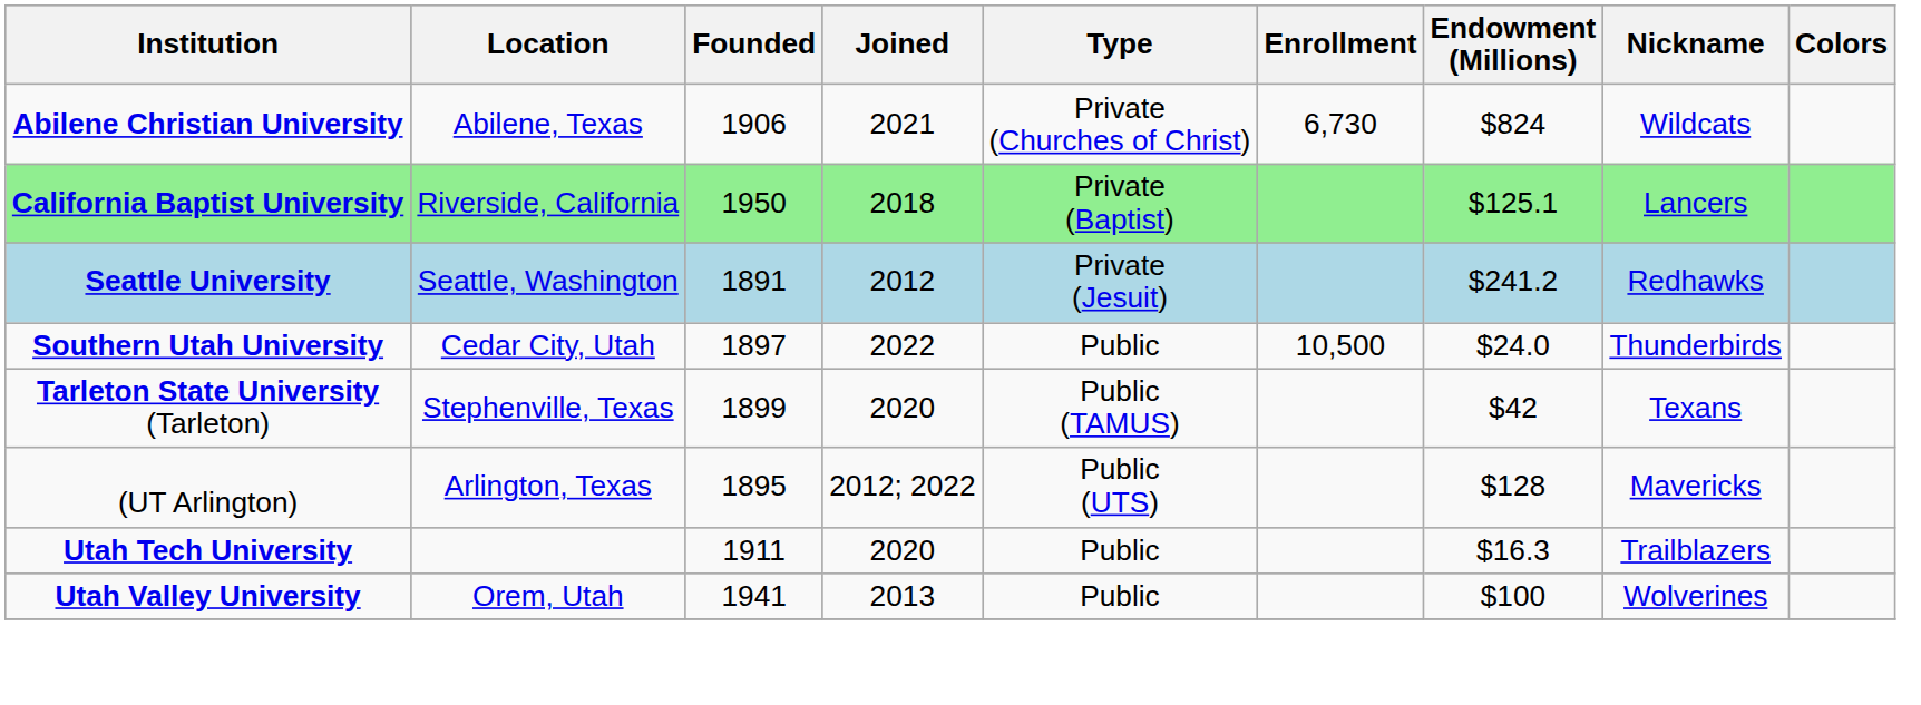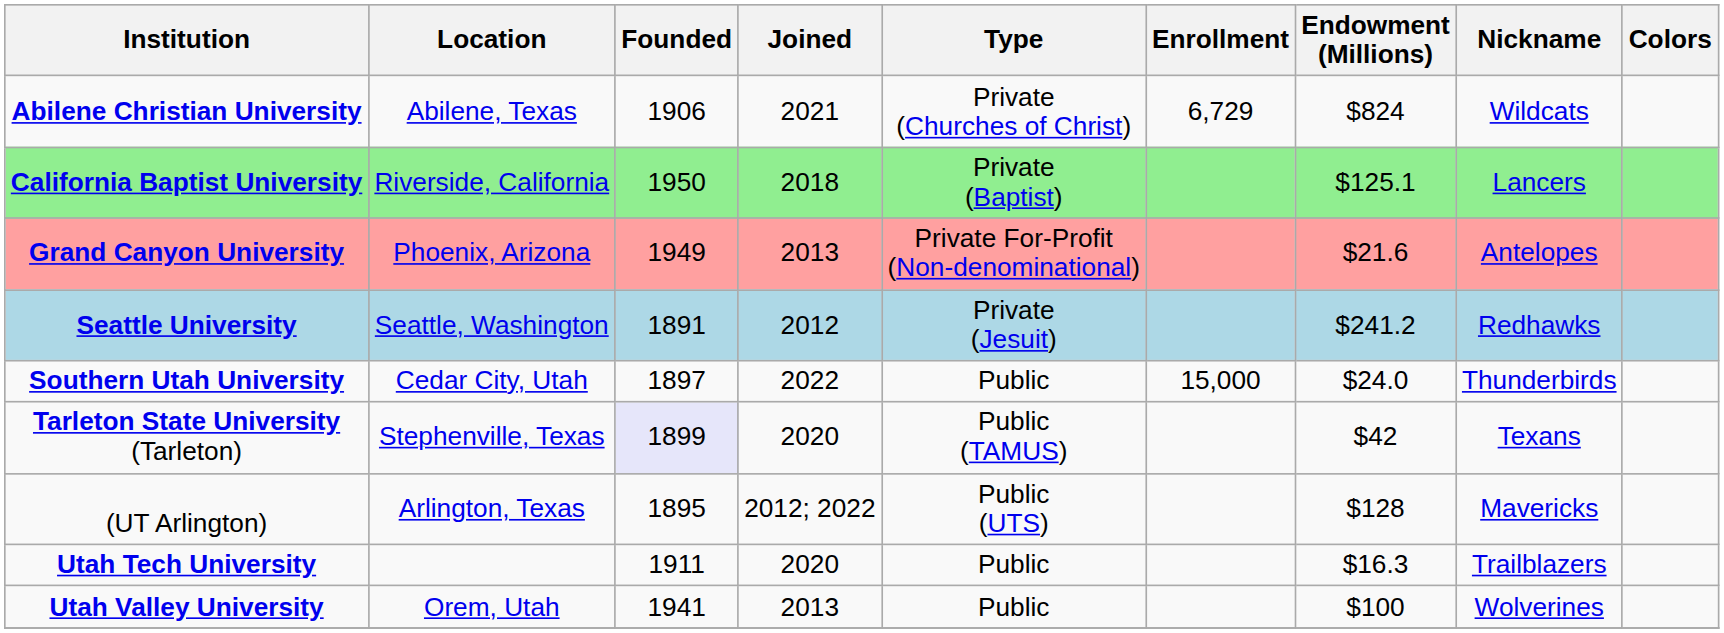 <table class="wikitable sortable" style="text-align: center">
 <tr>
 <th>Institution</th>
 <th>Location</th>
 <th>Founded</th>
 <th>Joined</th>
 <th>Type</th>
 <th>Enrollment</th>
 <th>Endowment<br>(Millions)</th>
 <th>Nickname</th>
 <th class="unsortable">Colors</th>
 </tr>
 <tr>
 <td><strong><a href='#'>Abilene Christian University</a></strong></td>
 <td><a href='#'>Abilene, Texas</a></td>
 <td>1906</td>
 <td>2021</td>
 <td>Private<br>(<a href='#'>Churches of Christ</a>)</td>
-<td>6,730</td>
+<td>6,729</td>
 <td>$824</td>
 <td><a href='#'>Wildcats</a></td>
 <td></td>
 </tr>
 <tr bgcolor=#90ee90>
 <td><strong><a href='#'>California Baptist University</a></strong></td>
 <td><a href='#'>Riverside, California</a></td>
 <td>1950</td>
 <td>2018</td>
 <td>Private<br>(<a href='#'>Baptist</a>)</td>
 <td></td>
 <td>$125.1</td>
 <td><a href='#'>Lancers</a></td>
+<td></td>
+</tr>
+<tr bgcolor=#ffa0a0>
+<td><strong><a href='#'>Grand Canyon University</a></strong></td>
+<td><a href='#'>Phoenix, Arizona</a></td>
+<td>1949</td>
+<td>2013</td>
+<td>Private For-Profit<br>(<a href='#'>Non-denominational</a>)</td>
+<td></td>
+<td>$21.6</td>
+<td><a href='#'>Antelopes</a></td>
 <td></td>
 </tr>
 <tr bgcolor=#add8e6>
 <td><strong><a href='#'>Seattle University</a></strong></td>
 <td><a href='#'>Seattle, Washington</a></td>
 <td>1891</td>
 <td>2012</td>
 <td>Private<br>(<a href='#'>Jesuit</a>)</td>
 <td></td>
 <td>$241.2</td>
 <td><a href='#'>Redhawks</a></td>
 <td></td>
 </tr>
 <tr>
 <td><strong><a href='#'>Southern Utah University</a></strong></td>
 <td><a href='#'>Cedar City, Utah</a></td>
 <td>1897</td>
 <td>2022</td>
 <td>Public</td>
-<td>10,500</td>
+<td>15,000</td>
 <td>$24.0</td>
 <td><a href='#'>Thunderbirds</a></td>
 <td></td>
 </tr>
 <tr>
 <td><strong><a href='#'>Tarleton State University</a></strong><br>(Tarleton)</td>
 <td><a href='#'>Stephenville, Texas</a></td>
-<td>1899</td>
+<td style="background: lavender;">1899</td>
 <td>2020</td>
 <td>Public<br>(<a href='#'>TAMUS</a>)</td>
 <td></td>
 <td>$42</td>
 <td><a href='#'>Texans</a></td>
 <td></td>
 </tr>
 <tr>
 <td><br>(UT Arlington)</td>
 <td><a href='#'>Arlington, Texas</a></td>
 <td>1895</td>
 <td>2012; 2022</td>
 <td>Public<br>(<a href='#'>UTS</a>)</td>
 <td></td>
 <td>$128</td>
 <td><a href='#'>Mavericks</a></td>
 <td></td>
 </tr>
 <tr>
 <td><strong><a href='#'>Utah Tech University</a></strong></td>
 <td></td>
 <td>1911</td>
 <td>2020</td>
 <td>Public</td>
 <td></td>
 <td>$16.3</td>
 <td><a href='#'>Trailblazers</a></td>
 <td></td>
 </tr>
 <tr>
 <td><strong><a href='#'>Utah Valley University</a></strong></td>
 <td><a href='#'>Orem, Utah</a></td>
 <td>1941</td>
 <td>2013</td>
 <td>Public</td>
 <td></td>
 <td>$100</td>
 <td><a href='#'>Wolverines</a></td>
 <td></td>
 </tr>
 <tr>
 </tr>
 </table>
